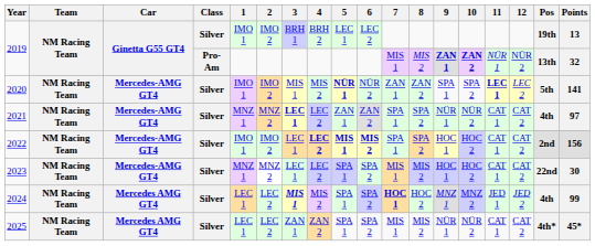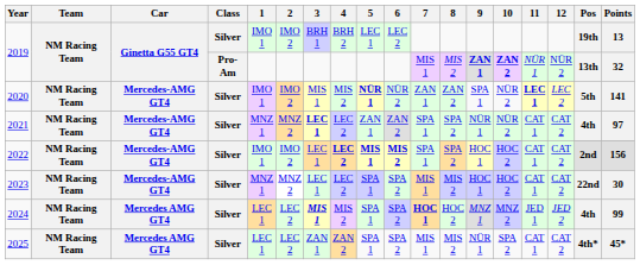 <table class="wikitable" style="text-align:center; font-size:90%">
 <tr>
 <th>Year</th>
 <th>Team</th>
 <th>Car</th>
 <th>Class</th>
 <th>1</th>
 <th>2</th>
 <th>3</th>
 <th>4</th>
 <th>5</th>
 <th>6</th>
 <th>7</th>
 <th>8</th>
 <th>9</th>
 <th>10</th>
 <th>11</th>
 <th>12</th>
 <th>Pos</th>
 <th>Points</th>
 </tr>
 <tr>
 <td rowspan="2"><a href='#'>2019</a></td>
 <th rowspan="2">NM Racing Team</th>
 <th rowspan="2"><a href='#'>Ginetta G55 GT4</a></th>
 <th>Silver</th>
 <td style="background:#DFFFDF;"><a href='#'>IMO<br>1</a><br></td>
 <td style="background:#DFFFDF;"><a href='#'>IMO<br>2</a><br></td>
 <td style="background:#CFCFFF;"><a href='#'>BRH<br>1</a><br></td>
 <td style="background:#DFFFDF;"><a href='#'>BRH<br>2</a><br></td>
 <td style="background:#DFFFDF;"><a href='#'>LEC<br>1</a><br></td>
 <td style="background:#DFFFDF;"><a href='#'>LEC<br>2</a><br></td>
 <td></td>
 <td></td>
 <td></td>
 <td></td>
 <td></td>
 <td></td>
 <th>19th</th>
 <th>13</th>
 </tr>
 <tr>
 <th>Pro-Am</th>
 <td></td>
 <td></td>
 <td></td>
 <td></td>
 <td></td>
 <td></td>
 <td style="background:#EFCFFF;"><a href='#'>MIS<br>1</a><br></td>
 <td style="background:#EFCFFF;"><em><a href='#'>MIS<br>2</a></em><br></td>
 <td style="background:#DFDFDF;"><strong><a href='#'>ZAN<br>1</a></strong><br></td>
 <td style="background:#EFCFFF;"><strong><a href='#'>ZAN<br>2</a></strong><br></td>
 <td style="background:#DFFFDF;"><em><a href='#'>NÜR<br>1</a></em><br></td>
 <td style="background:#DFFFDF;"><a href='#'>NÜR<br>2</a><br></td>
 <th>13th</th>
 <th>32</th>
 </tr>
 <tr>
 <td><a href='#'>2020</a></td>
 <th>NM Racing Team</th>
 <th><a href='#'>Mercedes-AMG GT4</a></th>
 <th>Silver</th>
 <td style="background:#EFCFFF;"><a href='#'>IMO<br>1</a><br></td>
 <td style="background:#FFDF9F;"><a href='#'>IMO<br>2</a><br></td>
 <td style="background:#FFFFBF;"><a href='#'>MIS<br>1</a><br></td>
 <td style="background:#DFFFDF;"><a href='#'>MIS<br>2</a><br></td>
 <td style="background:#FFFFBF;"><strong><a href='#'>NÜR<br>1</a></strong><br></td>
 <td style="background:#DFFFDF;"><a href='#'>NÜR<br>2</a><br></td>
 <td style="background:#DFFFDF;"><a href='#'>ZAN<br>1</a><br></td>
 <td style="background:#DFFFDF;"><a href='#'>ZAN<br>2</a><br></td>
 <td style="background:#;"><a href='#'>SPA<br>1</a></td>
-<td style="background:#;"><a href='#'>SPA<br>2</a></td>
+<td style="background:#;"><a href='#'>NÜR<br>2</a></td>
 <td style="background:#FFFFBF;"><strong><a href='#'>LEC<br>1</a></strong><br></td>
 <td style="background:#FFFFBF;"><em><a href='#'>LEC<br>2</a></em><br></td>
 <th>5th</th>
 <th>141</th>
 </tr>
 <tr>
 <td><a href='#'>2021</a></td>
 <th>NM Racing Team</th>
 <th><a href='#'>Mercedes-AMG GT4</a></th>
 <th>Silver</th>
 <td style="background:#EFCFFF;"><a href='#'>MNZ<br>1</a><br></td>
 <td style="background:#FFDF9F;"><a href='#'>MNZ<br>2</a><br></td>
 <td style="background:#FFFFBF;"><strong><a href='#'>LEC<br>1</a></strong><br></td>
 <td style="background:#CFCFFF;"><a href='#'>LEC<br>2</a><br></td>
 <td style="background:#DFFFDF;"><a href='#'>ZAN<br>1</a><br></td>
 <td style="background:#DFDFDF;"><a href='#'>ZAN<br>2</a><br></td>
 <td style="background:#DFFFDF;"><a href='#'>SPA<br>1</a><br></td>
 <td style="background:#DFFFDF;"><a href='#'>SPA<br>2</a><br></td>
 <td style="background:#DFFFDF;"><a href='#'>NÜR<br>1</a><br></td>
 <td style="background:#DFFFDF;"><a href='#'>NÜR<br>2</a><br></td>
 <td style="background:#DFFFDF;"><a href='#'>CAT<br>1</a><br></td>
 <td style="background:#DFFFDF;"><a href='#'>CAT<br>2</a><br></td>
 <th>4th</th>
 <th>97</th>
 </tr>
 <tr>
 <td><a href='#'>2022</a></td>
 <th>NM Racing Team</th>
 <th><a href='#'>Mercedes-AMG GT4</a></th>
 <th>Silver</th>
 <td style="background:#DFFFDF;"><a href='#'>IMO<br>1</a><br></td>
 <td style="background:#DFFFDF;"><a href='#'>IMO<br>2</a><br></td>
 <td style="background:#FFDF9F;"><a href='#'>LEC<br>1</a><br></td>
 <td style="background:#FFDF9F;"><strong><a href='#'>LEC<br>2</a></strong><br></td>
 <td style="background:#FFFFBF;"><strong><a href='#'>MIS<br>1</a></strong><br></td>
 <td style="background:#FFFFBF;"><strong><a href='#'>MIS<br>2</a></strong><br></td>
 <td style="background:#DFFFDF;"><a href='#'>SPA<br>1</a><br></td>
 <td style="background:#FFDF9F;"><a href='#'>SPA<br>2</a><br></td>
 <td style="background:#FFFFBF;"><a href='#'>HOC<br>1</a><br></td>
 <td style="background:#CFCFFF;"><a href='#'>HOC<br>2</a><br></td>
 <td style="background:#DFFFDF;"><a href='#'>CAT<br>1</a><br></td>
 <td style="background:#DFFFDF;"><a href='#'>CAT<br>2</a><br></td>
 <th style="background:#DFDFDF;">2nd</th>
 <th style="background:#DFDFDF;">156</th>
 </tr>
 <tr>
 <td><a href='#'>2023</a></td>
 <th>NM Racing Team</th>
 <th><a href='#'>Mercedes-AMG GT4</a></th>
 <th>Silver</th>
 <td style="background:#EFCFFF;"><a href='#'>MNZ<br>1</a><br></td>
 <td style="background:#FFFFFF;"><a href='#'>MNZ<br>2</a><br></td>
 <td style="background:#DFFFDF;"><a href='#'>LEC<br>1</a><br></td>
 <td style="background:#CFCFFF;"><a href='#'>LEC<br>2</a><br></td>
 <td style="background:#CFCFFF;"><a href='#'>SPA<br>1</a><br></td>
 <td style="background:#DFFFDF;"><a href='#'>SPA<br>2</a><br></td>
 <td style="background:#FFDF9F;"><a href='#'>MIS<br>1</a><br></td>
 <td style="background:#CFCFFF;"><a href='#'>MIS<br>2</a><br></td>
 <td style="background:#CFCFFF;"><a href='#'>HOC<br>1</a><br></td>
 <td style="background:#CFCFFF;"><a href='#'>HOC<br>2</a><br></td>
 <td style="background:#DFFFDF;"><a href='#'>CAT<br>1</a><br></td>
 <td style="background:#DFFFDF;"><a href='#'>CAT<br>2</a><br></td>
 <th>22nd</th>
 <th>30</th>
 </tr>
 <tr>
 <td><a href='#'>2024</a></td>
 <th>NM Racing Team</th>
 <th><a href='#'>Mercedes AMG GT4</a></th>
 <th>Silver</th>
 <td style="background:#FFDF9F;"><a href='#'>LEC<br>1</a><br></td>
 <td style="background:#DFFFDF;"><a href='#'>LEC<br>2</a><br></td>
 <td style="background:#FFFFBF;"><strong><em><a href='#'>MIS<br>1</a></em></strong><br></td>
 <td style="background:#EFCFFF;"><a href='#'>MIS<br>2</a><br></td>
 <td style="background:#DFFFDF;"><a href='#'>SPA<br>1</a><br></td>
 <td style="background:#CFCFFF;"><a href='#'>SPA<br>2</a><br></td>
 <td style="background:#FFDF9F;"><strong><a href='#'>HOC<br>1</a></strong><br></td>
 <td style="background:#DFFFDF;"><a href='#'>HOC<br>2</a><br></td>
 <td style="background:#DFDFDF;"><em><a href='#'>MNZ<br>1</a></em><br></td>
 <td style="background:#CFCFFF;"><a href='#'>MNZ<br>2</a><br></td>
 <td style="background:#DFFFDF;"><a href='#'>JED<br>1</a><br></td>
 <td style="background:#DFFFDF;"><em><a href='#'>JED<br>2</a></em><br></td>
 <th style="background:#;">4th</th>
 <th style="background:#;">99</th>
 </tr>
 <tr>
 <td><a href='#'>2025</a></td>
 <th>NM Racing Team</th>
 <th><a href='#'>Mercedes AMG GT4</a></th>
 <th>Silver</th>
 <td style="background:#DFFFDF;"><a href='#'>LEC<br>1</a><br></td>
 <td style="background:#DFFFDF;"><a href='#'>LEC<br>2</a><br></td>
 <td style="background:#DFFFDF;"><a href='#'>ZAN<br>1</a><br></td>
 <td style="background:#FFDF9F;"><a href='#'>ZAN<br>2</a><br></td>
 <td style="background:#;"><a href='#'>SPA<br>1</a></td>
 <td style="background:#;"><a href='#'>SPA<br>2</a></td>
 <td style="background:#;"><a href='#'>MIS<br>1</a></td>
 <td style="background:#;"><a href='#'>MIS<br>2</a></td>
 <td style="background:#;"><a href='#'>NÜR<br>1</a></td>
-<td style="background:#;"><a href='#'>NÜR<br>2</a></td>
+<td style="background:#;"><a href='#'>SPA<br>2</a></td>
 <td style="background:#;"><a href='#'>CAT<br>1</a></td>
 <td style="background:#;"><a href='#'>CAT<br>2</a></td>
 <th>4th*</th>
 <th>45*</th>
 </tr>
 </table>
